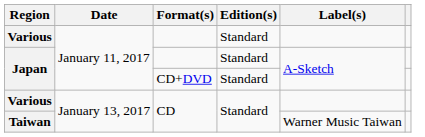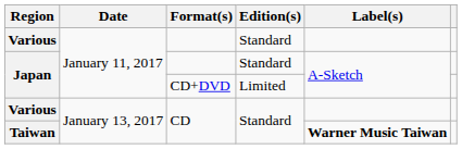 <table class="wikitable plainrowheaders">
 <tr>
 <th scope="col">Region</th>
 <th scope="col">Date</th>
 <th scope="col">Format(s)</th>
 <th scope="col">Edition(s)</th>
 <th scope="col">Label(s)</th>
 <th scope="col"></th>
 </tr>
 <tr>
 <th scope="row">Various</th>
 <td rowspan="3">January 11, 2017</td>
 <td></td>
 <td>Standard</td>
 <td></td>
 <td align="center"></td>
 </tr>
 <tr>
 <th scope="row" rowspan="2">Japan</th>
 <td></td>
 <td>Standard</td>
 <td rowspan="2"><a href='#'>A-Sketch</a></td>
 <td align="center"></td>
 </tr>
 <tr>
 <td>CD+<a href='#'>DVD</a></td>
-<td>Standard</td>
+<td>Limited</td>
 <td align="center"></td>
 </tr>
 <tr>
 <th scope="row">Various</th>
 <td rowspan="2">January 13, 2017</td>
 <td rowspan="2">CD</td>
 <td rowspan="2">Standard</td>
 <td></td>
 <td align="center"></td>
 </tr>
 <tr>
 <th scope="row">Taiwan</th>
-<td>Warner Music Taiwan</td>
+<td><strong>Warner Music Taiwan</strong></td>
 <td align="center"></td>
 </tr>
 </table>
